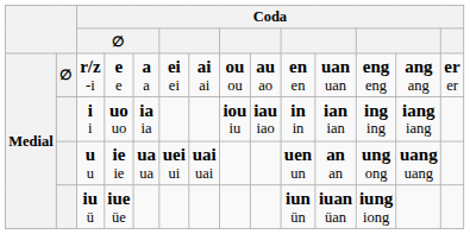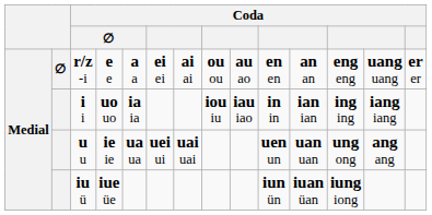 <table class="wikitable" style="text-align:center;">
 <tr>
 <th colspan=2 rowspan=2></th>
 <th colspan="12">Coda</th>
 </tr>
 <tr>
 <th colspan=3>∅</th>
 <th colspan=2></th>
 <th colspan=2></th>
 <th colspan=2></th>
 <th colspan="2"></th>
 <th></th>
 </tr>
 <tr>
 <th rowspan=4>Medial</th>
 <th>∅</th>
 <td><strong><big>r/z</big></strong> <br> -i</td>
 <td><strong><big>e</big></strong> <br> e</td>
 <td><strong><big>a</big></strong> <br> a</td>
 <td><strong><big>ei</big></strong> <br> ei</td>
 <td><strong><big>ai</big></strong> <br> ai</td>
 <td><strong><big>ou</big></strong> <br> ou</td>
 <td><strong><big>au</big></strong> <br> ao</td>
 <td><strong><big>en</big></strong> <br> en</td>
-<td><strong><big>uan</big></strong> <br> uan</td>
+<td><strong><big>an</big></strong> <br> an</td>
 <td><strong><big>eng</big></strong> <br> eng</td>
-<td><strong><big>ang</big></strong> <br> ang</td>
+<td><strong><big>uang</big></strong> <br> uang</td>
 <td><strong><big>er</big></strong> <br> er</td>
 </tr>
 <tr>
 <th></th>
 <td><strong><big>i</big></strong> <br> i</td>
 <td><strong><big>uo</big></strong> <br> uo</td>
 <td><strong><big>ia</big></strong> <br> ia</td>
 <td></td>
 <td></td>
 <td><strong><big>iou</big></strong> <br> iu</td>
 <td><strong><big>iau</big></strong> <br> iao</td>
 <td><strong><big>in</big></strong> <br> in</td>
 <td><strong><big>ian</big></strong> <br> ian</td>
 <td><strong><big>ing</big></strong> <br> ing</td>
 <td><strong><big>iang</big></strong> <br> iang</td>
 <td></td>
 </tr>
 <tr>
 <th></th>
 <td><strong><big>u</big></strong> <br> u</td>
 <td><strong><big>ie</big></strong> <br> ie</td>
 <td><strong><big>ua</big></strong> <br> ua</td>
 <td><strong><big>uei</big></strong> <br> ui</td>
 <td><strong><big>uai</big></strong> <br> uai</td>
 <td></td>
 <td></td>
 <td><strong><big>uen</big></strong> <br> un</td>
-<td><strong><big>an</big></strong> <br> an</td>
+<td><strong><big>uan</big></strong> <br> uan</td>
 <td><strong><big>ung</big></strong> <br> ong</td>
-<td><strong><big>uang</big></strong> <br> uang</td>
+<td><strong><big>ang</big></strong> <br> ang</td>
 <td></td>
 </tr>
 <tr>
 <th></th>
 <td><strong><big>iu</big></strong> <br> ü</td>
 <td><strong><big>iue</big></strong> <br> üe</td>
 <td></td>
 <td></td>
 <td></td>
 <td></td>
 <td></td>
 <td><strong><big>iun</big></strong> <br> ün</td>
 <td><strong><big>iuan</big></strong> <br> üan</td>
 <td><strong><big>iung</big></strong> <br> iong</td>
 <td></td>
 <td></td>
 </tr>
 </table>
